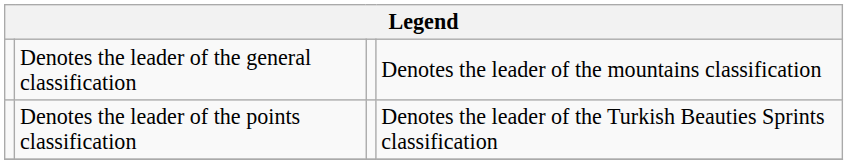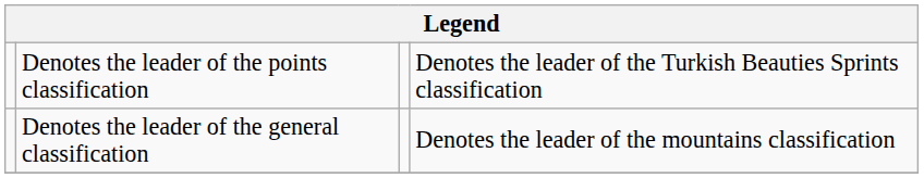 <table class="wikitable">
 <tr>
 <th colspan="4">Legend</th>
+</tr>
+<tr>
+<td></td>
+<td>Denotes the leader of the points classification</td>
+<td></td>
+<td>Denotes the leader of the Turkish Beauties Sprints classification</td>
 </tr>
 <tr>
 <td></td>
 <td>Denotes the leader of the general classification</td>
 <td></td>
 <td>Denotes the leader of the mountains classification</td>
 </tr>
 <tr>
-<td></td>
-<td>Denotes the leader of the points classification</td>
-<td></td>
-<td>Denotes the leader of the Turkish Beauties Sprints classification</td>
-</tr>
-<tr>
 </tr>
 </table>
